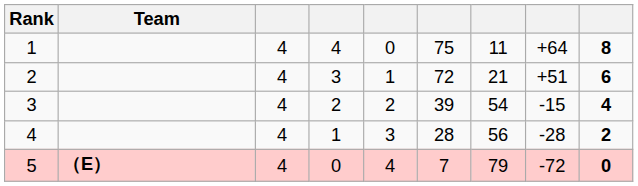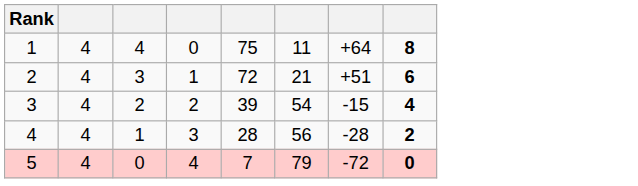 <table class="wikitable" style="text-align:center;">
 <tr>
 <th width=40>Rank</th>
-<th width=165>Team</th>
 <th width=40></th>
 <th width=40></th>
 <th width=40></th>
 <th width=40></th>
 <th width=40></th>
 <th width=40></th>
 <th width=40></th>
 </tr>
 <tr>
 <td>1</td>
-<td style="text-align:left;"></td>
 <td>4</td>
 <td>4</td>
 <td>0</td>
 <td>75</td>
 <td>11</td>
 <td>+64</td>
 <td><strong>8</strong></td>
 </tr>
 <tr>
 <td>2</td>
-<td style="text-align:left;"></td>
 <td>4</td>
 <td>3</td>
 <td>1</td>
 <td>72</td>
 <td>21</td>
 <td>+51</td>
 <td><strong>6</strong></td>
 </tr>
 <tr>
 <td>3</td>
-<td style="text-align:left;"></td>
 <td>4</td>
 <td>2</td>
 <td>2</td>
 <td>39</td>
 <td>54</td>
 <td>-15</td>
 <td><strong>4</strong></td>
 </tr>
 <tr>
 <td>4</td>
-<td style="text-align:left;"></td>
 <td>4</td>
 <td>1</td>
 <td>3</td>
 <td>28</td>
 <td>56</td>
 <td>-28</td>
 <td><strong>2</strong></td>
 </tr>
 <tr style="background:#FFCCCC">
 <td>5</td>
-<td style="text-align:left;"><strong>（E）</strong></td>
 <td>4</td>
 <td>0</td>
 <td>4</td>
 <td>7</td>
 <td>79</td>
 <td>-72</td>
 <td><strong>0</strong></td>
 </tr>
 </table>
